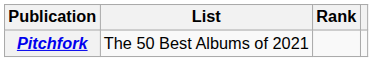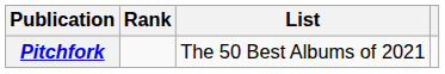 <table class="wikitable sortable plainrowheaders">
 <tr>
 <th scope="col">Publication</th>
+<th scope="col" data-sort-type="number">Rank</th>
 <th scope="col" class="unsortable">List</th>
-<th scope="col" data-sort-type="number">Rank</th>
 <th scope="col" class="unsortable"></th>
 </tr>
 <tr>
 <th scope="row"><em><a href='#'>Pitchfork</a></em></th>
+<td></td>
 <td>The 50 Best Albums of 2021</td>
-<td></td>
 <td></td>
 </tr>
 </table>
